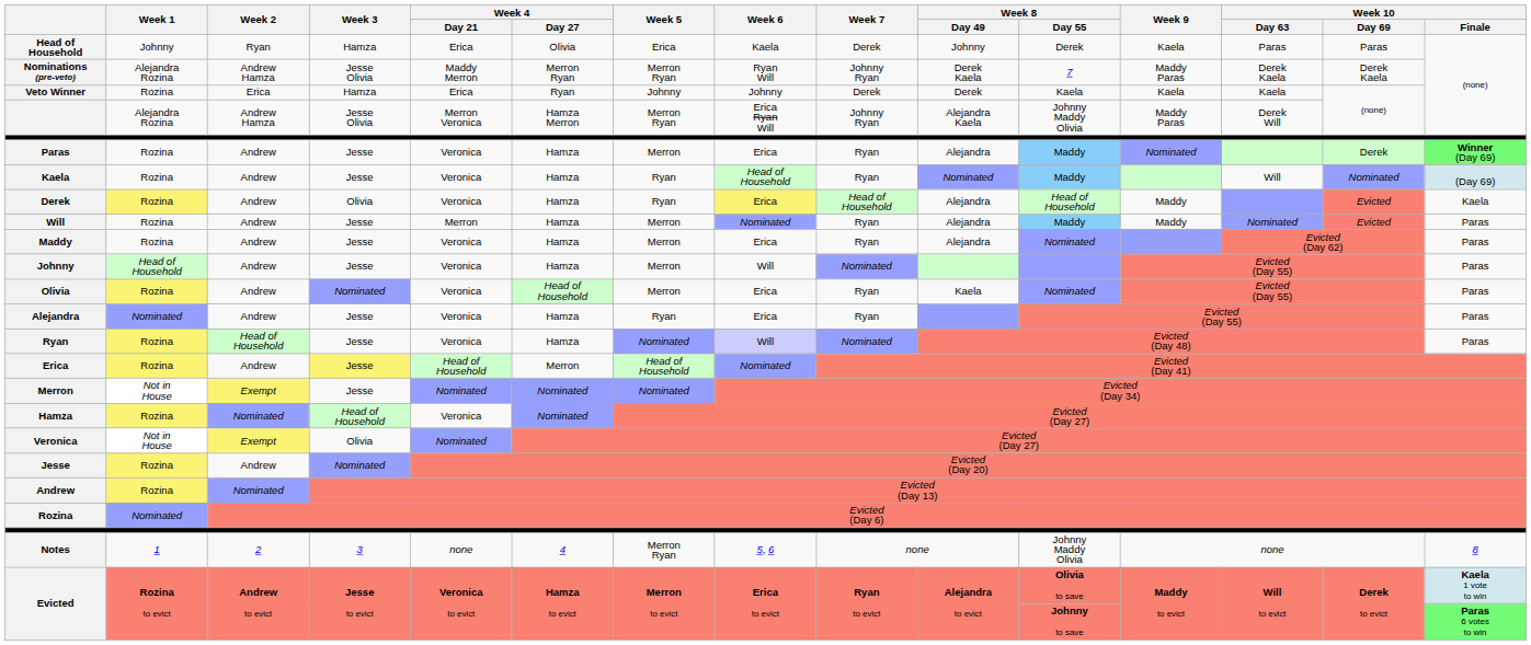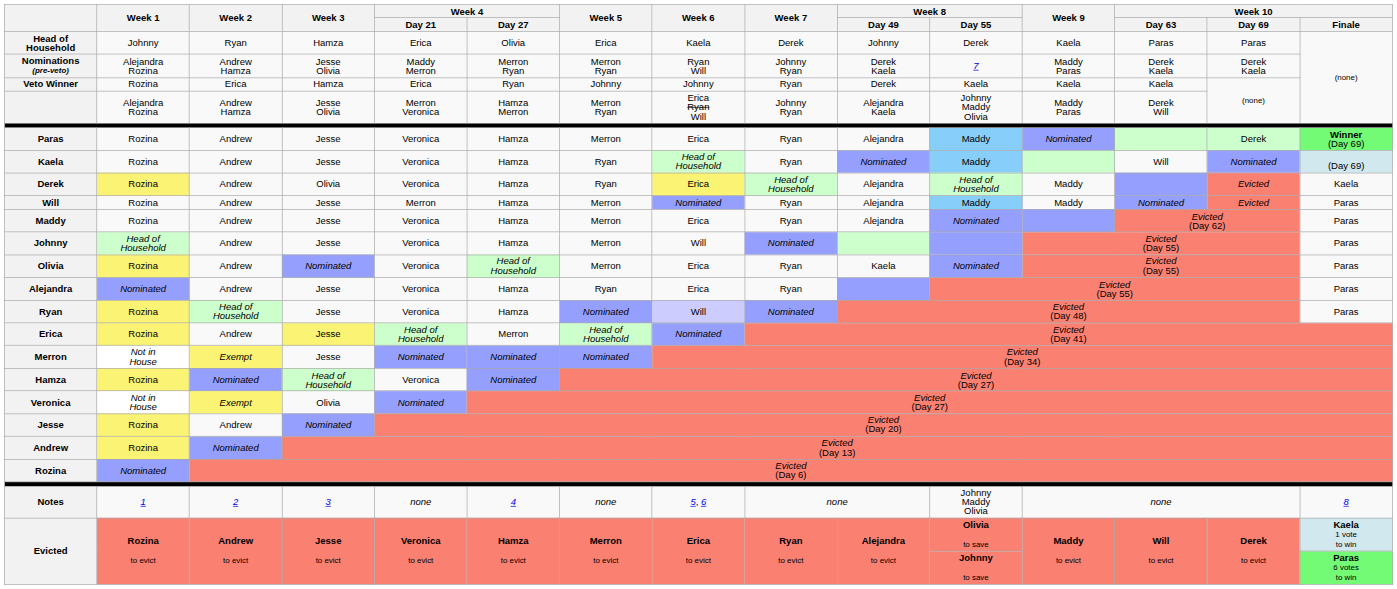 <table class="wikitable" style="text-align:center; width:100%; font-size:85%; line-height:13px;">
 <tr>
 <th rowspan="2" style="width:6%;"></th>
 <th rowspan="2" style="width:6%;">Week 1</th>
 <th rowspan="2" style="width:6%;">Week 2</th>
 <th rowspan="2" style="width:6%;">Week 3</th>
 <th colspan="2" style="width:6%;">Week 4</th>
 <th rowspan="2" style="width:6%;">Week 5</th>
 <th rowspan="2" style="width:6%;">Week 6</th>
 <th rowspan="2" style="width:6%;">Week 7</th>
 <th colspan="2" style="width:6%;">Week 8</th>
 <th rowspan="2" style="width:6%;">Week 9</th>
 <th colspan="3" style="width:6%;">Week 10</th>
 </tr>
 <tr>
 <th style="width:6%;">Day 21</th>
 <th style="width:6%;">Day 27</th>
 <th style="width:6%;">Day 49</th>
 <th style="width:6%;">Day 55</th>
 <th style="width:6%;">Day 63</th>
 <th style="width:6%;">Day 69</th>
 <th style="width:6%;">Finale</th>
 </tr>
 <tr>
 <th>Head of<br>Household</th>
 <td>Johnny</td>
 <td>Ryan</td>
 <td>Hamza</td>
 <td>Erica</td>
 <td>Olivia</td>
 <td>Erica</td>
 <td>Kaela</td>
 <td>Derek</td>
 <td>Johnny</td>
 <td>Derek</td>
 <td>Kaela</td>
 <td>Paras</td>
 <td>Paras</td>
 <td rowspan="4"><small>(none)</small></td>
 </tr>
 <tr>
 <th>Nominations<br><small><em>(pre-veto)</em></small></th>
 <td>Alejandra<br>Rozina</td>
 <td>Andrew<br>Hamza</td>
 <td>Jesse<br>Olivia</td>
 <td>Maddy<br>Merron</td>
 <td>Merron<br>Ryan</td>
 <td>Merron<br>Ryan</td>
 <td>Ryan<br>Will</td>
 <td>Johnny<br>Ryan</td>
 <td>Derek<br>Kaela</td>
 <td><em><a href='#'>7</a></em></td>
 <td>Maddy<br>Paras</td>
 <td>Derek<br>Kaela</td>
 <td>Derek<br>Kaela</td>
 </tr>
 <tr>
 <th>Veto Winner</th>
 <td>Rozina</td>
 <td>Erica</td>
 <td>Hamza</td>
 <td>Erica</td>
 <td>Ryan</td>
 <td>Johnny</td>
 <td>Johnny</td>
-<td>Derek</td>
+<td>Ryan</td>
 <td>Derek</td>
 <td>Kaela</td>
 <td>Kaela</td>
 <td>Kaela</td>
 <td rowspan="2"><small>(none)</small></td>
 </tr>
 <tr>
 <th></th>
 <td>Alejandra<br>Rozina</td>
 <td>Andrew<br>Hamza</td>
 <td>Jesse<br>Olivia</td>
 <td>Merron<br>Veronica</td>
 <td>Hamza<br>Merron</td>
 <td>Merron<br>Ryan</td>
 <td>Erica<br><s>Ryan</s><br>Will</td>
 <td>Johnny<br>Ryan</td>
 <td>Alejandra<br>Kaela</td>
 <td>Johnny<br>Maddy<br>Olivia</td>
 <td>Maddy<br>Paras</td>
 <td>Derek<br>Will</td>
 </tr>
 <tr>
 <th colspan="16" style="background:black;"></th>
 </tr>
 <tr>
 <th>Paras</th>
 <td>Rozina</td>
 <td>Andrew</td>
 <td>Jesse</td>
 <td>Veronica</td>
 <td>Hamza</td>
 <td>Merron</td>
 <td>Erica</td>
 <td>Ryan</td>
 <td>Alejandra</td>
 <td style="background:#87CEFA">Maddy</td>
 <td style="background:#959ffd"><em>Nominated</em></td>
 <td style="background:#cfc"></td>
 <td style="background:#cfc">Derek</td>
 <td style="background:#73fb76;"><strong>Winner</strong><br>(Day 69)</td>
 </tr>
 <tr>
 <th>Kaela</th>
 <td>Rozina</td>
 <td>Andrew</td>
 <td>Jesse</td>
 <td>Veronica</td>
 <td>Hamza</td>
 <td>Ryan</td>
 <td style="background:#cfc"><em>Head of <br>Household</em></td>
 <td>Ryan</td>
 <td style="background:#959ffd"><em>Nominated</em></td>
 <td style="background:#87CEFA">Maddy</td>
 <td style="background:#cfc"></td>
 <td>Will</td>
 <td style="background:#959ffd"><em>Nominated</em></td>
 <td style="background:#d1e8ef;"><br>(Day 69)</td>
 </tr>
 <tr>
 <th>Derek</th>
 <td style="background:#FBF373">Rozina</td>
 <td>Andrew</td>
 <td>Olivia</td>
 <td>Veronica</td>
 <td>Hamza</td>
 <td>Ryan</td>
 <td style="background:#fbf373">Erica</td>
 <td style="background:#cfc"><em>Head of<br>Household</em></td>
 <td>Alejandra</td>
 <td style="background:#cfc"><em>Head of<br>Household</em></td>
 <td>Maddy</td>
 <td style="background:#959ffd"></td>
 <td style="background:salmon" colspan="1"><em>Evicted</em><br></td>
 <td>Kaela</td>
 </tr>
 <tr>
 <th>Will</th>
 <td>Rozina</td>
 <td>Andrew</td>
 <td>Jesse</td>
 <td>Merron</td>
 <td>Hamza</td>
 <td>Merron</td>
 <td style="background:#959ffd"><em>Nominated</em></td>
 <td>Ryan</td>
 <td>Alejandra</td>
 <td style="background:#87CEFA">Maddy</td>
 <td>Maddy</td>
 <td style="background:#959ffd"><em>Nominated</em></td>
 <td colspan="1" style="background:salmon"><em>Evicted</em><br></td>
 <td>Paras</td>
 </tr>
 <tr>
 <th>Maddy</th>
 <td>Rozina</td>
 <td>Andrew</td>
 <td>Jesse</td>
 <td>Veronica</td>
 <td>Hamza</td>
 <td>Merron</td>
 <td>Erica</td>
 <td>Ryan</td>
 <td>Alejandra</td>
 <td style="background:#959ffd"><em>Nominated</em></td>
 <td style="background:#959ffd"></td>
 <td style="background:salmon" colspan="2"><em>Evicted</em><br>(Day 62)</td>
 <td>Paras</td>
 </tr>
 <tr>
 <th>Johnny</th>
 <td style="background:#cfc"><em>Head of<br>Household</em></td>
 <td>Andrew</td>
 <td>Jesse</td>
 <td>Veronica</td>
 <td>Hamza</td>
 <td>Merron</td>
 <td>Will</td>
 <td style="background:#959ffd"><em>Nominated</em></td>
 <td style="background:#cfc"></td>
 <td style="background:#959ffd"></td>
 <td colspan="3" style="background:salmon"><em>Evicted</em><br>(Day 55)</td>
 <td>Paras</td>
 </tr>
 <tr>
 <th>Olivia</th>
 <td style="background:#FBF373">Rozina</td>
 <td>Andrew</td>
 <td style="background:#959ffd"><em>Nominated</em></td>
 <td>Veronica</td>
 <td style="background:#cfc"><em>Head of<br>Household</em></td>
 <td>Merron</td>
 <td>Erica</td>
 <td>Ryan</td>
 <td>Kaela</td>
 <td style="background:#959ffd"><em>Nominated</em></td>
 <td colspan="3" style="background:salmon"><em>Evicted</em><br>(Day 55)</td>
 <td>Paras</td>
 </tr>
 <tr>
 <th>Alejandra</th>
 <td style="background:#959ffd"><em>Nominated</em></td>
 <td>Andrew</td>
 <td>Jesse</td>
 <td>Veronica</td>
 <td>Hamza</td>
 <td>Ryan</td>
 <td>Erica</td>
 <td>Ryan</td>
 <td style="background:#959ffd"></td>
 <td style="background:salmon" colspan="4"><em>Evicted</em><br>(Day 55)</td>
 <td>Paras</td>
 </tr>
 <tr>
 <th>Ryan</th>
 <td style="background:#FBF373">Rozina</td>
 <td style="background:#cfc"><em>Head of<br>Household</em></td>
 <td>Jesse</td>
 <td>Veronica</td>
 <td>Hamza</td>
 <td style="background:#959ffd"><em>Nominated</em></td>
 <td style="background:#ccf">Will</td>
 <td style="background:#959ffd"><em>Nominated</em></td>
 <td style="background:salmon" colspan="5"><em>Evicted</em><br>(Day 48)</td>
 <td>Paras</td>
 </tr>
 <tr>
 <th>Erica</th>
 <td style="background:#FBF373">Rozina</td>
 <td>Andrew</td>
 <td style="background:#FBF373">Jesse</td>
 <td style="background:#cfc"><em>Head of<br>Household</em></td>
 <td>Merron</td>
 <td style="background:#cfc"><em>Head of<br>Household</em></td>
 <td style="background:#959ffd"><em>Nominated</em></td>
 <td style="background:salmon" colspan="11"><em>Evicted</em><br>(Day 41)</td>
 </tr>
 <tr>
 <th>Merron</th>
 <td style="background:#FFF"><em>Not in<br>House</em></td>
 <td style="background:#FBF373"><em>Exempt</em></td>
 <td>Jesse</td>
 <td style="background:#959ffd"><em>Nominated</em></td>
 <td style="background:#959ffd"><em>Nominated</em></td>
 <td style="background:#959ffd"><em>Nominated</em></td>
 <td style="background:salmon" colspan="11"><em>Evicted</em><br>(Day 34)</td>
 </tr>
 <tr>
 <th>Hamza</th>
 <td style="background:#FBF373">Rozina</td>
 <td style="background:#959ffd"><em>Nominated</em></td>
 <td style="background:#cfc"><em>Head of<br>Household</em></td>
 <td>Veronica</td>
 <td style="background:#959ffd"><em>Nominated</em></td>
 <td style="background:salmon" colspan="12"><em>Evicted</em><br>(Day 27)</td>
 </tr>
 <tr>
 <th>Veronica</th>
 <td style="background:#FFF"><em>Not in<br>House</em></td>
 <td style="background:#FBF373"><em>Exempt</em></td>
 <td>Olivia</td>
 <td style="background:#959ffd"><em>Nominated</em></td>
 <td style="background:salmon" colspan="13"><em>Evicted</em><br>(Day 27)</td>
 </tr>
 <tr>
 <th>Jesse</th>
 <td style="background:#FBF373">Rozina</td>
 <td>Andrew</td>
 <td style="background:#959ffd"><em>Nominated</em></td>
 <td style="background:salmon" colspan="14"><em>Evicted</em><br>(Day 20)</td>
 </tr>
 <tr>
 <th>Andrew</th>
 <td style="background:#FBF373">Rozina</td>
 <td style="background:#959ffd"><em>Nominated</em></td>
 <td style="background:salmon" colspan="15"><em>Evicted</em><br>(Day 13)</td>
 </tr>
 <tr>
 <th>Rozina</th>
 <td style="background:#959ffd"><em>Nominated</em></td>
 <td style="background:salmon" colspan="16"><em>Evicted</em><br>(Day 6)</td>
 </tr>
 <tr>
 <th colspan="16" style="background:black;"></th>
 </tr>
 <tr>
 <th>Notes</th>
 <td><em><a href='#'>1</a></em></td>
 <td><em><a href='#'>2</a></em></td>
 <td><em><a href='#'>3</a></em></td>
 <td><em>none</em></td>
 <td><em><a href='#'>4</a></em></td>
-<td>Merron<br>Ryan</td>
+<td><em>none</em></td>
 <td><em><a href='#'>5</a></em>, <em><a href='#'>6</a></em></td>
 <td colspan="2"><em>none</em></td>
 <td>Johnny<br>Maddy<br>Olivia</td>
 <td colspan="3"><em>none</em></td>
 <td><em><a href='#'>8</a></em></td>
 </tr>
 <tr>
 <th rowspan="2">Evicted</th>
 <td rowspan="2" style="background:#FA8072;"><strong>Rozina</strong><br><small><br>to evict</small></td>
 <td rowspan="2" style="background:#FA8072;"><strong>Andrew</strong><br><small><br>to evict</small></td>
 <td rowspan="2" style="background:#FA8072;"><strong>Jesse</strong><br><small><br>to evict</small></td>
 <td rowspan="2" style="background:#FA8072;"><strong>Veronica</strong><br><small><br>to evict</small></td>
 <td rowspan="2" style="background:#FA8072;"><strong>Hamza</strong><br><small><br>to evict</small></td>
 <td rowspan="2" style="background:#FA8072;"><strong>Merron</strong><br><small><br>to evict</small></td>
 <td rowspan="2" style="background:#FA8072;"><strong>Erica</strong><br><small><br>to evict</small></td>
 <td rowspan="2" style="background:#FA8072;"><strong>Ryan</strong><br><small><br>to evict</small></td>
 <td rowspan="2" style="background:#FA8072;"><strong>Alejandra</strong><br><small><br>to evict</small></td>
 <td style="background:#FA8072;"><strong>Olivia</strong><br><small><br>to save</small> </td>
 <td rowspan="2" style="background:#FA8072;"><strong>Maddy</strong><br><small><br>to evict</small></td>
 <td rowspan="2" style="background:#FA8072;"><strong>Will</strong><br><small><br>to evict</small></td>
 <td rowspan="2" style="background:#FA8072;"><strong>Derek</strong><br><small><br>to evict</small></td>
 <td style="background:#d1e8ef;"><strong>Kaela</strong><br><small>1 vote<br>to win</small></td>
 </tr>
 <tr>
 <td style="background:#FA8072;"><strong>Johnny</strong><br><small><br>to save</small> </td>
 <td style="background:#73fb76;"><strong>Paras</strong><br><small>6 votes<br>to win</small></td>
 </tr>
 </table>
